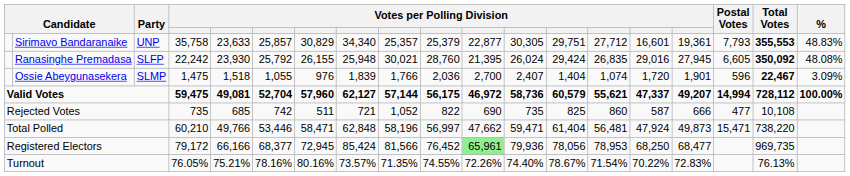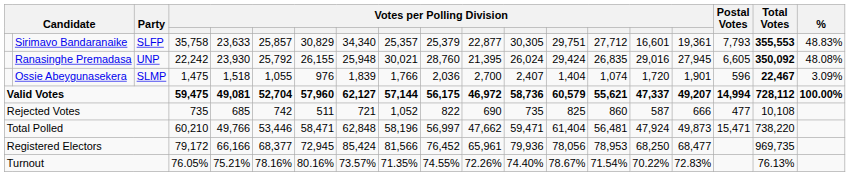 <table class="wikitable" border="1" style="text-align:right;">
 <tr>
 <th align=left valign=bottom rowspan=2 colspan="2" width="180">Candidate</th>
 <th align=left valign=bottom rowspan=2 width="40">Party</th>
 <th colspan=13>Votes per Polling Division</th>
 <th align=center valign=bottom rowspan=2 width="50">Postal<br>Votes</th>
 <th align=center valign=bottom rowspan=2 width="50">Total Votes</th>
 <th align=center valign=bottom rowspan=2 width="50">%</th>
 </tr>
 <tr>
 <th></th>
 <th></th>
 <th></th>
 <th></th>
 <th></th>
 <th></th>
 <th></th>
 <th></th>
 <th></th>
 <th></th>
 <th></th>
 <th></th>
 <th></th>
 </tr>
 <tr>
 <td bgcolor=> </td>
 <td align=left><a href='#'>Sirimavo Bandaranaike</a></td>
-<td align=left><a href='#'>UNP</a></td>
+<td align=left><a href='#'>SLFP</a></td>
 <td>35,758</td>
 <td>23,633</td>
 <td>25,857</td>
 <td>30,829</td>
 <td>34,340</td>
 <td>25,357</td>
 <td>25,379</td>
 <td>22,877</td>
 <td>30,305</td>
 <td>29,751</td>
 <td>27,712</td>
 <td>16,601</td>
 <td>19,361</td>
 <td>7,793</td>
 <td><strong>355,553</strong></td>
 <td>48.83%</td>
 </tr>
 <tr>
 <td bgcolor=> </td>
 <td align=left><a href='#'>Ranasinghe Premadasa</a></td>
-<td align=left><a href='#'>SLFP</a></td>
+<td align=left><a href='#'>UNP</a></td>
 <td>22,242</td>
 <td>23,930</td>
 <td>25,792</td>
 <td>26,155</td>
 <td>25,948</td>
 <td>30,021</td>
 <td>28,760</td>
 <td>21,395</td>
 <td>26,024</td>
 <td>29,424</td>
 <td>26,835</td>
 <td>29,016</td>
 <td>27,945</td>
 <td>6,605</td>
 <td><strong>350,092</strong></td>
 <td>48.08%</td>
 </tr>
 <tr>
 <td bgcolor=> </td>
 <td align=left><a href='#'>Ossie Abeygunasekera</a></td>
 <td align=left><a href='#'>SLMP</a></td>
 <td>1,475</td>
 <td>1,518</td>
 <td>1,055</td>
 <td>976</td>
 <td>1,839</td>
 <td>1,766</td>
 <td>2,036</td>
 <td>2,700</td>
 <td>2,407</td>
 <td>1,404</td>
 <td>1,074</td>
 <td>1,720</td>
 <td>1,901</td>
 <td>596</td>
 <td><strong>22,467</strong></td>
 <td>3.09%</td>
 </tr>
 <tr>
 <td align=left colspan=3><strong>Valid Votes</strong></td>
 <td><strong>59,475</strong></td>
 <td><strong>49,081</strong></td>
 <td><strong>52,704</strong></td>
 <td><strong>57,960</strong></td>
 <td><strong>62,127</strong></td>
 <td><strong>57,144</strong></td>
 <td><strong>56,175</strong></td>
 <td><strong>46,972</strong></td>
 <td><strong>58,736</strong></td>
 <td><strong>60,579</strong></td>
 <td><strong>55,621</strong></td>
 <td><strong>47,337</strong></td>
 <td><strong>49,207</strong></td>
 <td><strong>14,994</strong></td>
 <td><strong>728,112</strong></td>
 <td><strong>100.00%</strong></td>
 </tr>
 <tr>
 <td align=left colspan=3>Rejected Votes</td>
 <td>735</td>
 <td>685</td>
 <td>742</td>
 <td>511</td>
 <td>721</td>
 <td>1,052</td>
 <td>822</td>
 <td>690</td>
 <td>735</td>
 <td>825</td>
 <td>860</td>
 <td>587</td>
 <td>666</td>
 <td>477</td>
 <td>10,108</td>
 <td></td>
 </tr>
 <tr>
 <td align=left colspan=3>Total Polled</td>
 <td>60,210</td>
 <td>49,766</td>
 <td>53,446</td>
 <td>58,471</td>
 <td>62,848</td>
 <td>58,196</td>
 <td>56,997</td>
 <td>47,662</td>
 <td>59,471</td>
 <td>61,404</td>
 <td>56,481</td>
 <td>47,924</td>
 <td>49,873</td>
 <td>15,471</td>
 <td>738,220</td>
 <td></td>
 </tr>
 <tr>
 <td align=left colspan=3>Registered Electors</td>
 <td>79,172</td>
 <td>66,166</td>
 <td>68,377</td>
 <td>72,945</td>
 <td>85,424</td>
 <td>81,566</td>
 <td>76,452</td>
-<td style="background: lightgreen;">65,961</td>
+<td>65,961</td>
 <td>79,936</td>
 <td>78,056</td>
 <td>78,953</td>
 <td>68,250</td>
 <td>68,477</td>
 <td></td>
 <td>969,735</td>
 <td></td>
 </tr>
 <tr>
 <td align=left colspan=3>Turnout</td>
 <td>76.05%</td>
 <td>75.21%</td>
 <td>78.16%</td>
 <td>80.16%</td>
 <td>73.57%</td>
 <td>71.35%</td>
 <td>74.55%</td>
 <td>72.26%</td>
 <td>74.40%</td>
 <td>78.67%</td>
 <td>71.54%</td>
 <td>70.22%</td>
 <td>72.83%</td>
 <td></td>
 <td>76.13%</td>
 <td></td>
 </tr>
 </table>
